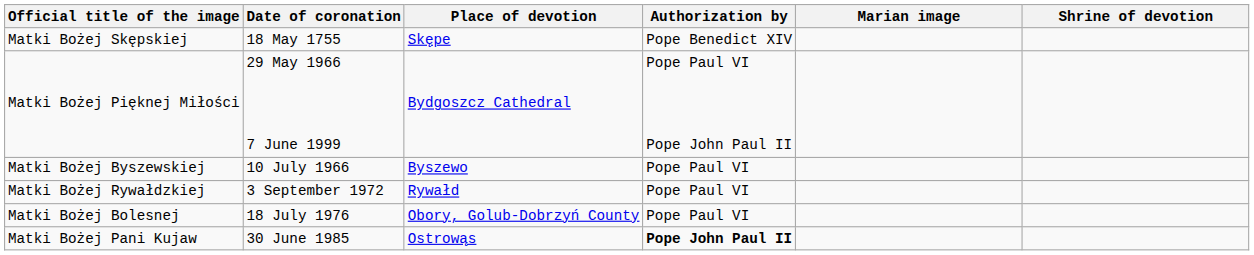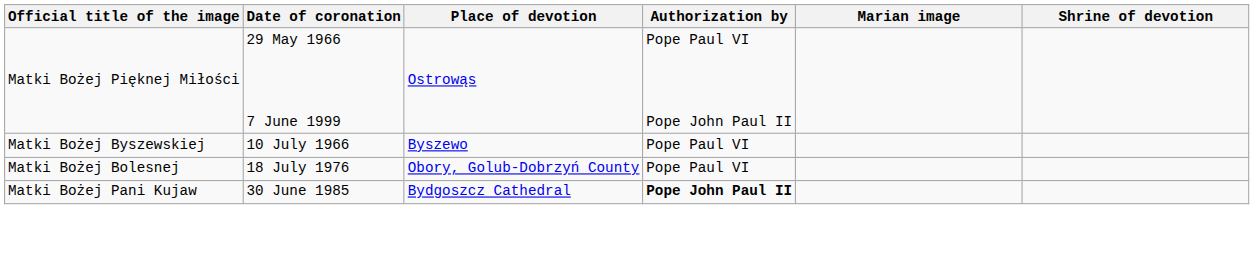 <table class="wikitable sortable">
 <tr>
 <th>Official title of the image</th>
 <th data-sort-type="date">Date of coronation</th>
 <th>Place of devotion</th>
 <th>Authorization by</th>
 <th width=200px class=unsortable>Marian image</th>
 <th width=200px class=unsortable>Shrine of devotion</th>
 </tr>
 <tr>
-<td>Matki Bożej Skępskiej</td>
-<td>18 May 1755</td>
-<td><a href='#'>Skępe</a></td>
-<td>Pope Benedict XIV</td>
-<td></td>
-<td></td>
-</tr>
-<tr>
 <td>Matki Bożej Pięknej Miłości</td>
 <td>29 May 1966<br><br><br><br><br>7 June 1999</td>
-<td><a href='#'>Bydgoszcz Cathedral</a></td>
+<td><a href='#'>Ostrowąs</a></td>
 <td>Pope Paul VI<br><br><br><br><br>Pope John Paul II</td>
 <td></td>
 <td></td>
 </tr>
 <tr>
 <td>Matki Bożej Byszewskiej</td>
 <td>10 July 1966</td>
 <td><a href='#'>Byszewo</a></td>
-<td>Pope Paul VI</td>
-<td></td>
-<td></td>
-</tr>
-<tr>
-<td>Matki Bożej Rywałdzkiej</td>
-<td>3 September 1972</td>
-<td><a href='#'>Rywałd</a></td>
 <td>Pope Paul VI</td>
 <td></td>
 <td></td>
 </tr>
 <tr>
 <td>Matki Bożej Bolesnej</td>
 <td>18 July 1976</td>
 <td><a href='#'>Obory, Golub-Dobrzyń County</a></td>
 <td>Pope Paul VI</td>
 <td></td>
 <td></td>
 </tr>
 <tr>
 <td>Matki Bożej Pani Kujaw</td>
 <td>30 June 1985</td>
-<td><a href='#'>Ostrowąs</a></td>
+<td><a href='#'>Bydgoszcz Cathedral</a></td>
 <td><strong>Pope John Paul II</strong></td>
 <td></td>
 <td></td>
 </tr>
 </table>
